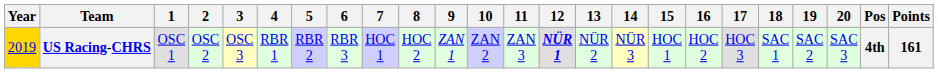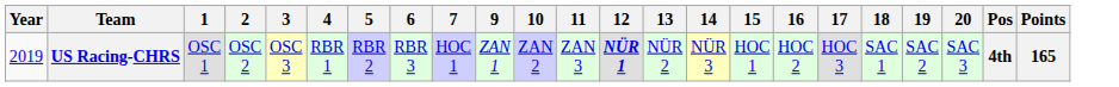 <table class="wikitable" style="text-align:center; font-size:85%;">
 <tr>
 <th>Year</th>
 <th>Team</th>
 <th>1</th>
 <th>2</th>
 <th>3</th>
 <th>4</th>
 <th>5</th>
 <th>6</th>
 <th>7</th>
-<th>8</th>
 <th>9</th>
 <th>10</th>
 <th>11</th>
 <th>12</th>
 <th>13</th>
 <th>14</th>
 <th>15</th>
 <th>16</th>
 <th>17</th>
 <th>18</th>
 <th>19</th>
 <th>20</th>
 <th>Pos</th>
 <th>Points</th>
 </tr>
 <tr>
-<td style="background: gold;"><a href='#'>2019</a></td>
+<td><a href='#'>2019</a></td>
 <th><a href='#'>US Racing</a>-<a href='#'>CHRS</a></th>
 <td style="background:#DFDFDF;"><a href='#'>OSC<br>1</a><br></td>
 <td style="background:#DFFFDF;"><a href='#'>OSC<br>2</a><br></td>
 <td style="background:#FFFFBF;"><a href='#'>OSC<br>3</a><br></td>
 <td style="background:#DFFFDF;"><a href='#'>RBR<br>1</a><br></td>
 <td style="background:#CFCFFF;"><a href='#'>RBR<br>2</a><br></td>
 <td style="background:#DFFFDF;"><a href='#'>RBR<br>3</a><br></td>
 <td style="background:#CFCFFF;"><a href='#'>HOC<br>1</a><br></td>
-<td style="background:#DFFFDF;"><a href='#'>HOC<br>2</a><br></td>
 <td style="background:#DFFFDF;"><em><a href='#'>ZAN<br>1</a></em><br></td>
 <td style="background:#CFCFFF;"><a href='#'>ZAN<br>2</a><br></td>
 <td style="background:#DFFFDF;"><a href='#'>ZAN<br>3</a><br></td>
 <td style="background:#DFDFDF;"><strong><em><a href='#'>NÜR<br>1</a></em><br></strong></td>
 <td style="background:#DFFFDF;"><a href='#'>NÜR<br>2</a><br></td>
 <td style="background:#FFFFBF;"><a href='#'>NÜR<br>3</a><br></td>
 <td style="background:#DFFFDF;"><a href='#'>HOC<br>1</a><br></td>
 <td style="background:#DFFFDF;"><a href='#'>HOC<br>2</a><br></td>
 <td style="background:#DFDFDF;"><a href='#'>HOC<br>3</a><br></td>
 <td style="background:#DFFFDF;"><a href='#'>SAC<br>1</a><br></td>
 <td style="background:#DFFFDF;"><a href='#'>SAC<br>2</a><br></td>
 <td style="background:#DFFFDF;"><a href='#'>SAC<br>3</a><br></td>
 <th>4th</th>
-<th>161</th>
+<th>165</th>
 </tr>
 </table>
